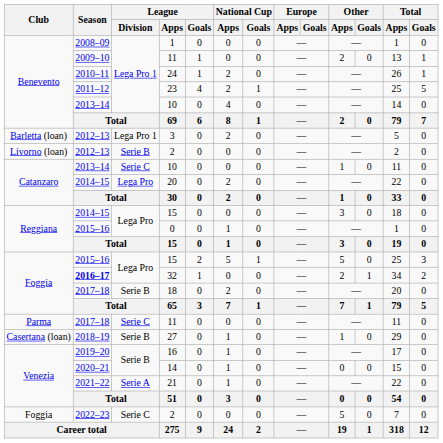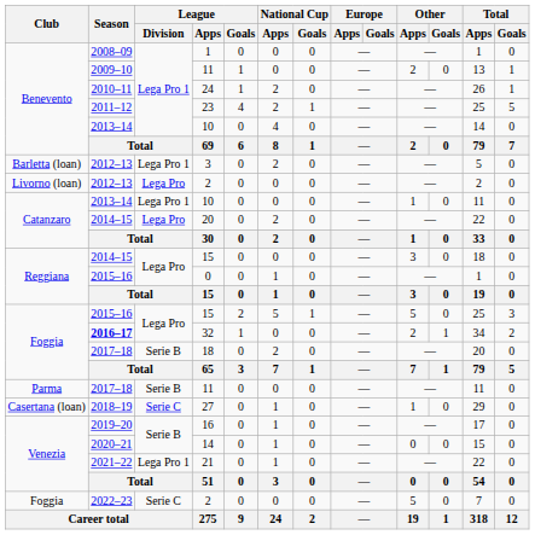 <table class="wikitable" style="text-align:center">
 <tr>
 <th rowspan="2">Club</th>
 <th rowspan="2">Season</th>
 <th colspan="3">League</th>
 <th colspan="2">National Cup</th>
 <th colspan="2">Europe</th>
 <th colspan="2">Other</th>
 <th colspan="2">Total</th>
 </tr>
 <tr>
 <th>Division</th>
 <th>Apps</th>
 <th>Goals</th>
 <th>Apps</th>
 <th>Goals</th>
 <th>Apps</th>
 <th>Goals</th>
 <th>Apps</th>
 <th>Goals</th>
 <th>Apps</th>
 <th>Goals</th>
 </tr>
 <tr>
 <td rowspan="6"><a href='#'>Benevento</a></td>
 <td><a href='#'>2008–09</a></td>
 <td rowspan="5"><a href='#'>Lega Pro 1</a></td>
 <td>1</td>
 <td>0</td>
 <td>0</td>
 <td>0</td>
 <td colspan="2">—</td>
 <td colspan="2">—</td>
 <td>1</td>
 <td>0</td>
 </tr>
 <tr>
 <td><a href='#'>2009–10</a></td>
 <td>11</td>
 <td>1</td>
 <td>0</td>
 <td>0</td>
 <td colspan="2">—</td>
 <td>2</td>
 <td>0</td>
 <td>13</td>
 <td>1</td>
 </tr>
 <tr>
 <td><a href='#'>2010–11</a></td>
 <td>24</td>
 <td>1</td>
 <td>2</td>
 <td>0</td>
 <td colspan="2">—</td>
 <td colspan="2">—</td>
 <td>26</td>
 <td>1</td>
 </tr>
 <tr>
 <td><a href='#'>2011–12</a></td>
 <td>23</td>
 <td>4</td>
 <td>2</td>
 <td>1</td>
 <td colspan="2">—</td>
 <td colspan="2">—</td>
 <td>25</td>
 <td>5</td>
 </tr>
 <tr>
 <td><a href='#'>2013–14</a></td>
 <td>10</td>
 <td>0</td>
 <td>4</td>
 <td>0</td>
 <td colspan="2">—</td>
 <td colspan="2">—</td>
 <td>14</td>
 <td>0</td>
 </tr>
 <tr>
 <th colspan="2">Total</th>
 <th>69</th>
 <th>6</th>
 <th>8</th>
 <th>1</th>
 <th colspan="2">—</th>
 <th>2</th>
 <th>0</th>
 <th>79</th>
 <th>7</th>
 </tr>
 <tr>
 <td><a href='#'>Barletta</a> (loan)</td>
 <td><a href='#'>2012–13</a></td>
 <td>Lega Pro 1</td>
 <td>3</td>
 <td>0</td>
 <td>2</td>
 <td>0</td>
 <td colspan="2">—</td>
 <td colspan="2">—</td>
 <td>5</td>
 <td>0</td>
 </tr>
 <tr>
 <td><a href='#'>Livorno</a> (loan)</td>
 <td><a href='#'>2012–13</a></td>
-<td><a href='#'>Serie B</a></td>
+<td><a href='#'>Lega Pro</a></td>
 <td>2</td>
 <td>0</td>
 <td>0</td>
 <td>0</td>
 <td colspan="2">—</td>
 <td colspan="2">—</td>
 <td>2</td>
 <td>0</td>
 </tr>
 <tr>
 <td rowspan="3"><a href='#'>Catanzaro</a></td>
 <td><a href='#'>2013–14</a></td>
-<td><a href='#'>Serie C</a></td>
+<td>Lega Pro 1</td>
 <td>10</td>
 <td>0</td>
 <td>0</td>
 <td>0</td>
 <td colspan="2">—</td>
 <td>1</td>
 <td>0</td>
 <td>11</td>
 <td>0</td>
 </tr>
 <tr>
 <td><a href='#'>2014–15</a></td>
 <td><a href='#'>Lega Pro</a></td>
 <td>20</td>
 <td>0</td>
 <td>2</td>
 <td>0</td>
 <td colspan="2">—</td>
 <td colspan="2">—</td>
 <td>22</td>
 <td>0</td>
 </tr>
 <tr>
 <th colspan="2">Total</th>
 <th>30</th>
 <th>0</th>
 <th>2</th>
 <th>0</th>
 <th colspan="2">—</th>
 <th>1</th>
 <th>0</th>
 <th>33</th>
 <th>0</th>
 </tr>
 <tr>
 <td rowspan="3"><a href='#'>Reggiana</a></td>
 <td><a href='#'>2014–15</a></td>
 <td rowspan="2">Lega Pro</td>
 <td>15</td>
 <td>0</td>
 <td>0</td>
 <td>0</td>
 <td colspan="2">—</td>
 <td>3</td>
 <td>0</td>
 <td>18</td>
 <td>0</td>
 </tr>
 <tr>
 <td><a href='#'>2015–16</a></td>
 <td>0</td>
 <td>0</td>
 <td>1</td>
 <td>0</td>
 <td colspan="2">—</td>
 <td colspan="2">—</td>
 <td>1</td>
 <td>0</td>
 </tr>
 <tr>
 <th colspan="2">Total</th>
 <th>15</th>
 <th>0</th>
 <th>1</th>
 <th>0</th>
 <th colspan="2">—</th>
 <th>3</th>
 <th>0</th>
 <th>19</th>
 <th>0</th>
 </tr>
 <tr>
 <td rowspan="4"><a href='#'>Foggia</a></td>
 <td><a href='#'>2015–16</a></td>
 <td rowspan="2">Lega Pro</td>
 <td>15</td>
 <td>2</td>
 <td>5</td>
 <td>1</td>
 <td colspan="2">—</td>
 <td>5</td>
 <td>0</td>
 <td>25</td>
 <td>3</td>
 </tr>
 <tr>
 <td><strong><a href='#'>2016–17</a></strong></td>
 <td>32</td>
 <td>1</td>
 <td>0</td>
 <td>0</td>
 <td colspan="2">—</td>
 <td>2</td>
 <td>1</td>
 <td>34</td>
 <td>2</td>
 </tr>
 <tr>
 <td><a href='#'>2017–18</a></td>
 <td>Serie B</td>
 <td>18</td>
 <td>0</td>
 <td>2</td>
 <td>0</td>
 <td colspan="2">—</td>
 <td colspan="2">—</td>
 <td>20</td>
 <td>0</td>
 </tr>
 <tr>
 <th colspan="2">Total</th>
 <th>65</th>
 <th>3</th>
 <th>7</th>
 <th>1</th>
 <th colspan="2">—</th>
 <th>7</th>
 <th>1</th>
 <th>79</th>
 <th>5</th>
 </tr>
 <tr>
 <td><a href='#'>Parma</a></td>
 <td><a href='#'>2017–18</a></td>
-<td><a href='#'>Serie C</a></td>
+<td>Serie B</td>
 <td>11</td>
 <td>0</td>
 <td>0</td>
 <td>0</td>
 <td colspan="2">—</td>
 <td colspan="2">—</td>
 <td>11</td>
 <td>0</td>
 </tr>
 <tr>
 <td><a href='#'>Casertana</a> (loan)</td>
 <td><a href='#'>2018–19</a></td>
-<td>Serie B</td>
+<td><a href='#'>Serie C</a></td>
 <td>27</td>
 <td>0</td>
 <td>1</td>
 <td>0</td>
 <td colspan="2">—</td>
 <td>1</td>
 <td>0</td>
 <td>29</td>
 <td>0</td>
 </tr>
 <tr>
 <td rowspan="4"><a href='#'>Venezia</a></td>
 <td><a href='#'>2019–20</a></td>
 <td rowspan="2">Serie B</td>
 <td>16</td>
 <td>0</td>
 <td>1</td>
 <td>0</td>
 <td colspan="2">—</td>
 <td colspan="2">—</td>
 <td>17</td>
 <td>0</td>
 </tr>
 <tr>
 <td><a href='#'>2020–21</a></td>
 <td>14</td>
 <td>0</td>
 <td>1</td>
 <td>0</td>
 <td colspan="2">—</td>
 <td>0</td>
 <td>0</td>
 <td>15</td>
 <td>0</td>
 </tr>
 <tr>
 <td><a href='#'>2021–22</a></td>
-<td><a href='#'>Serie A</a></td>
+<td>Lega Pro 1</td>
 <td>21</td>
 <td>0</td>
 <td>1</td>
 <td>0</td>
 <td colspan="2">—</td>
 <td colspan="2">—</td>
 <td>22</td>
 <td>0</td>
 </tr>
 <tr>
 <th colspan="2">Total</th>
 <th>51</th>
 <th>0</th>
 <th>3</th>
 <th>0</th>
 <th colspan="2">—</th>
 <th>0</th>
 <th>0</th>
 <th>54</th>
 <th>0</th>
 </tr>
 <tr>
 <td>Foggia</td>
 <td><a href='#'>2022–23</a></td>
 <td>Serie C</td>
 <td>2</td>
 <td>0</td>
 <td>0</td>
 <td>0</td>
 <td colspan="2">—</td>
 <td>5</td>
 <td>0</td>
 <td>7</td>
 <td>0</td>
 </tr>
 <tr>
 <th colspan="3">Career total</th>
 <th>275</th>
 <th>9</th>
 <th>24</th>
 <th>2</th>
 <th colspan="2">—</th>
 <th>19</th>
 <th>1</th>
 <th>318</th>
 <th>12</th>
 </tr>
 </table>
